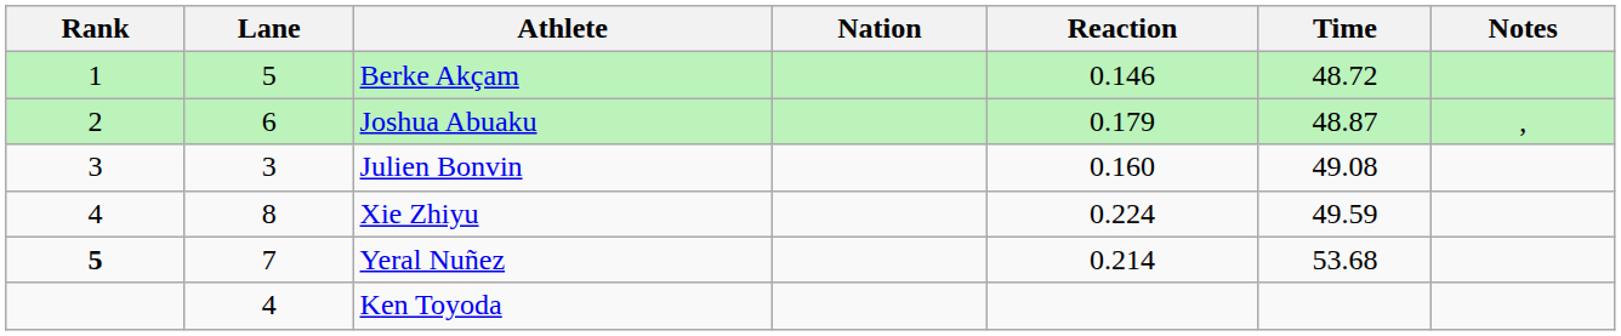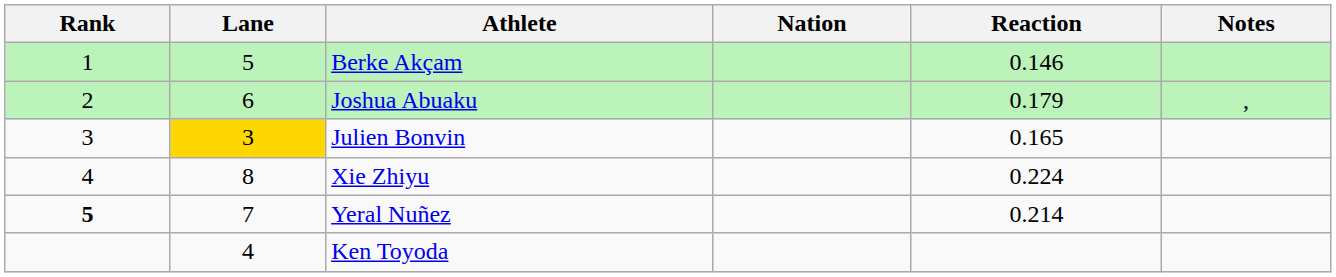 <table class="wikitable sortable" style="text-align:center;width: 70%;">
 <tr>
 <th>Rank</th>
 <th>Lane</th>
 <th>Athlete</th>
 <th>Nation</th>
 <th>Reaction</th>
-<th>Time</th>
 <th>Notes</th>
 </tr>
 <tr bgcolor=bbf3bb>
 <td>1</td>
 <td>5</td>
 <td align="left"><a href='#'>Berke Akçam</a></td>
 <td align="left"></td>
 <td>0.146</td>
-<td>48.72</td>
 <td></td>
 </tr>
 <tr bgcolor=bbf3bb>
 <td>2</td>
 <td>6</td>
 <td align="left"><a href='#'>Joshua Abuaku</a></td>
 <td align="left"></td>
 <td>0.179</td>
-<td>48.87</td>
 <td>, </td>
 </tr>
 <tr>
 <td>3</td>
-<td>3</td>
+<td style="background: gold;">3</td>
 <td align="left"><a href='#'>Julien Bonvin</a></td>
 <td align="left"></td>
-<td>0.160</td>
-<td>49.08</td>
+<td>0.165</td>
 <td></td>
 </tr>
 <tr>
 <td>4</td>
 <td>8</td>
 <td align="left"><a href='#'>Xie Zhiyu</a></td>
 <td align="left"></td>
 <td>0.224</td>
-<td>49.59</td>
 <td></td>
 </tr>
 <tr>
 <td><strong>5</strong></td>
 <td>7</td>
 <td align="left"><a href='#'>Yeral Nuñez</a></td>
 <td align="left"></td>
 <td>0.214</td>
-<td>53.68</td>
 <td></td>
 </tr>
 <tr>
 <td></td>
 <td>4</td>
 <td align="left"><a href='#'>Ken Toyoda</a></td>
 <td align="left"></td>
 <td></td>
 <td></td>
-<td></td>
 </tr>
 </table>
